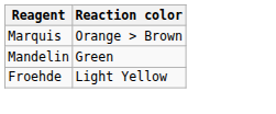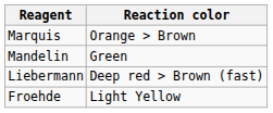 <table class="wikitable">
 <tr>
 <th>Reagent</th>
 <th>Reaction color</th>
 </tr>
 <tr>
 <td>Marquis</td>
 <td>Orange > Brown</td>
 </tr>
 <tr>
 <td>Mandelin</td>
 <td>Green</td>
 </tr>
 <tr>
+<td>Liebermann</td>
+<td>Deep red > Brown (fast)</td>
+</tr>
+<tr>
 <td>Froehde</td>
 <td>Light Yellow</td>
 </tr>
 </table>
